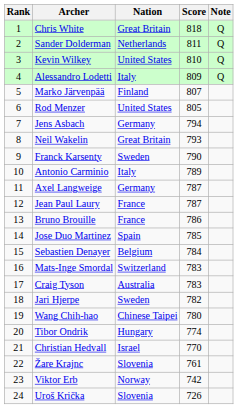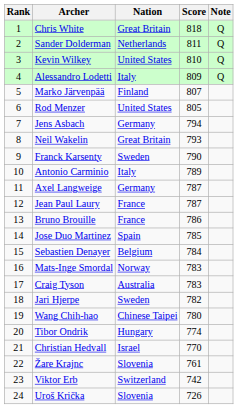 <table class="wikitable sortable" style="text-align:center">
 <tr>
 <th>Rank</th>
 <th>Archer</th>
 <th>Nation</th>
 <th>Score</th>
 <th>Note</th>
 </tr>
 <tr bgcolor=ccffcc>
 <td>1</td>
 <td align=left><a href='#'>Chris White</a></td>
 <td align=left> <a href='#'>Great Britain</a></td>
 <td>818</td>
 <td>Q</td>
 </tr>
 <tr bgcolor=ccffcc>
 <td>2</td>
 <td align=left><a href='#'>Sander Dolderman</a></td>
 <td align=left> <a href='#'>Netherlands</a></td>
 <td>811</td>
 <td>Q</td>
 </tr>
 <tr bgcolor=ccffcc>
 <td>3</td>
 <td align=left><a href='#'>Kevin Wilkey</a></td>
 <td align=left> <a href='#'>United States</a></td>
 <td>810</td>
 <td>Q</td>
 </tr>
 <tr bgcolor=ccffcc>
 <td>4</td>
 <td align=left><a href='#'>Alessandro Lodetti</a></td>
 <td align=left> <a href='#'>Italy</a></td>
 <td>809</td>
 <td>Q</td>
 </tr>
 <tr>
 <td>5</td>
 <td align=left><a href='#'>Marko Järvenpää</a></td>
 <td align=left> <a href='#'>Finland</a></td>
 <td>807</td>
 <td></td>
 </tr>
 <tr>
 <td>6</td>
 <td align=left><a href='#'>Rod Menzer</a></td>
 <td align=left> <a href='#'>United States</a></td>
 <td>805</td>
 <td></td>
 </tr>
 <tr>
 <td>7</td>
 <td align=left><a href='#'>Jens Asbach</a></td>
 <td align=left> <a href='#'>Germany</a></td>
 <td>794</td>
 <td></td>
 </tr>
 <tr>
 <td>8</td>
 <td align=left><a href='#'>Neil Wakelin</a></td>
 <td align=left> <a href='#'>Great Britain</a></td>
 <td>793</td>
 <td></td>
 </tr>
 <tr>
 <td>9</td>
 <td align=left><a href='#'>Franck Karsenty</a></td>
 <td align=left> <a href='#'>Sweden</a></td>
 <td>790</td>
 <td></td>
 </tr>
 <tr>
 <td>10</td>
 <td align=left><a href='#'>Antonio Carminio</a></td>
 <td align=left> <a href='#'>Italy</a></td>
 <td>789</td>
 <td></td>
 </tr>
 <tr>
 <td>11</td>
 <td align=left><a href='#'>Axel Langweige</a></td>
 <td align=left> <a href='#'>Germany</a></td>
 <td>787</td>
 <td></td>
 </tr>
 <tr>
 <td>12</td>
 <td align=left><a href='#'>Jean Paul Laury</a></td>
 <td align=left> <a href='#'>France</a></td>
 <td>787</td>
 <td></td>
 </tr>
 <tr>
 <td>13</td>
 <td align=left><a href='#'>Bruno Brouille</a></td>
 <td align=left> <a href='#'>France</a></td>
 <td>786</td>
 <td></td>
 </tr>
 <tr>
 <td>14</td>
 <td align=left><a href='#'>Jose Duo Martinez</a></td>
 <td align=left> <a href='#'>Spain</a></td>
 <td>785</td>
 <td></td>
 </tr>
 <tr>
 <td>15</td>
 <td align=left><a href='#'>Sebastien Denayer</a></td>
 <td align=left> <a href='#'>Belgium</a></td>
 <td>784</td>
 <td></td>
 </tr>
 <tr>
 <td>16</td>
 <td align=left><a href='#'>Mats-Inge Smordal</a></td>
-<td align=left> <a href='#'>Switzerland</a></td>
+<td align=left> <a href='#'>Norway</a></td>
 <td>783</td>
 <td></td>
 </tr>
 <tr>
 <td>17</td>
 <td align=left><a href='#'>Craig Tyson</a></td>
 <td align=left> <a href='#'>Australia</a></td>
 <td>783</td>
 <td></td>
 </tr>
 <tr>
 <td>18</td>
 <td align=left><a href='#'>Jari Hjerpe</a></td>
 <td align=left> <a href='#'>Sweden</a></td>
 <td>782</td>
 <td></td>
 </tr>
 <tr>
 <td>19</td>
 <td align=left><a href='#'>Wang Chih-hao</a></td>
 <td align=left> <a href='#'>Chinese Taipei</a></td>
 <td>780</td>
 <td></td>
 </tr>
 <tr>
 <td>20</td>
 <td align=left><a href='#'>Tibor Ondrik</a></td>
 <td align=left> <a href='#'>Hungary</a></td>
 <td>774</td>
 <td></td>
 </tr>
 <tr>
 <td>21</td>
 <td align=left><a href='#'>Christian Hedvall</a></td>
 <td align=left> <a href='#'>Israel</a></td>
 <td>770</td>
 <td></td>
 </tr>
 <tr>
 <td>22</td>
 <td align=left><a href='#'>Žare Krajnc</a></td>
 <td align=left> <a href='#'>Slovenia</a></td>
 <td>761</td>
 <td></td>
 </tr>
 <tr>
 <td>23</td>
 <td align=left><a href='#'>Viktor Erb</a></td>
-<td align=left> <a href='#'>Norway</a></td>
+<td align=left> <a href='#'>Switzerland</a></td>
 <td>742</td>
 <td></td>
 </tr>
 <tr>
 <td>24</td>
 <td align=left><a href='#'>Uroš Krička</a></td>
 <td align=left> <a href='#'>Slovenia</a></td>
 <td>726</td>
 <td></td>
 </tr>
 </table>
